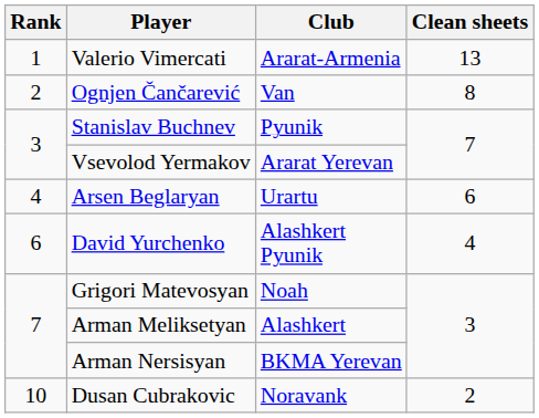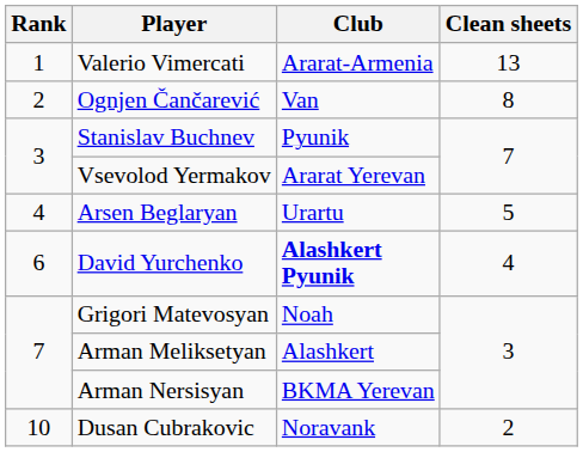 <table class="wikitable" style="text-align:center">
 <tr>
 <th>Rank</th>
 <th>Player</th>
 <th>Club</th>
 <th>Clean sheets</th>
 </tr>
 <tr>
 <td rowspan=1>1</td>
 <td align="left"> Valerio Vimercati</td>
 <td align="left"><a href='#'>Ararat-Armenia</a></td>
 <td rowspan=1>13</td>
 </tr>
 <tr>
 <td rowspan=1>2</td>
 <td align="left"> <a href='#'>Ognjen Čančarević</a></td>
 <td align="left"><a href='#'>Van</a></td>
 <td rowspan=1>8</td>
 </tr>
 <tr>
 <td rowspan=2>3</td>
 <td align="left"> <a href='#'>Stanislav Buchnev</a></td>
 <td align="left"><a href='#'>Pyunik</a></td>
 <td rowspan=2>7</td>
 </tr>
 <tr>
 <td align="left"> Vsevolod Yermakov</td>
 <td align="left"><a href='#'>Ararat Yerevan</a></td>
 </tr>
 <tr>
 <td rowspan=1>4</td>
 <td align="left"> <a href='#'>Arsen Beglaryan</a></td>
 <td align="left"><a href='#'>Urartu</a></td>
-<td rowspan=1>6</td>
+<td rowspan=1>5</td>
 </tr>
 <tr>
 <td rowspan=1>6</td>
 <td align="left"> <a href='#'>David Yurchenko</a></td>
-<td align="left"><a href='#'>Alashkert</a><br><a href='#'>Pyunik</a></td>
+<td align="left"><strong><a href='#'>Alashkert</a><br><a href='#'>Pyunik</a></strong></td>
 <td rowspan=1>4</td>
 </tr>
 <tr>
 <td rowspan=3>7</td>
 <td align="left"> Grigori Matevosyan</td>
 <td align="left"><a href='#'>Noah</a></td>
 <td rowspan=3>3</td>
 </tr>
 <tr>
 <td align="left"> Arman Meliksetyan</td>
 <td align="left"><a href='#'>Alashkert</a></td>
 </tr>
 <tr>
 <td align="left"> Arman Nersisyan</td>
 <td align="left"><a href='#'>BKMA Yerevan</a></td>
 </tr>
 <tr>
 <td rowspan=1>10</td>
 <td align="left"> Dusan Cubrakovic</td>
 <td align="left"><a href='#'>Noravank</a></td>
 <td rowspan=1>2</td>
 </tr>
 </table>
